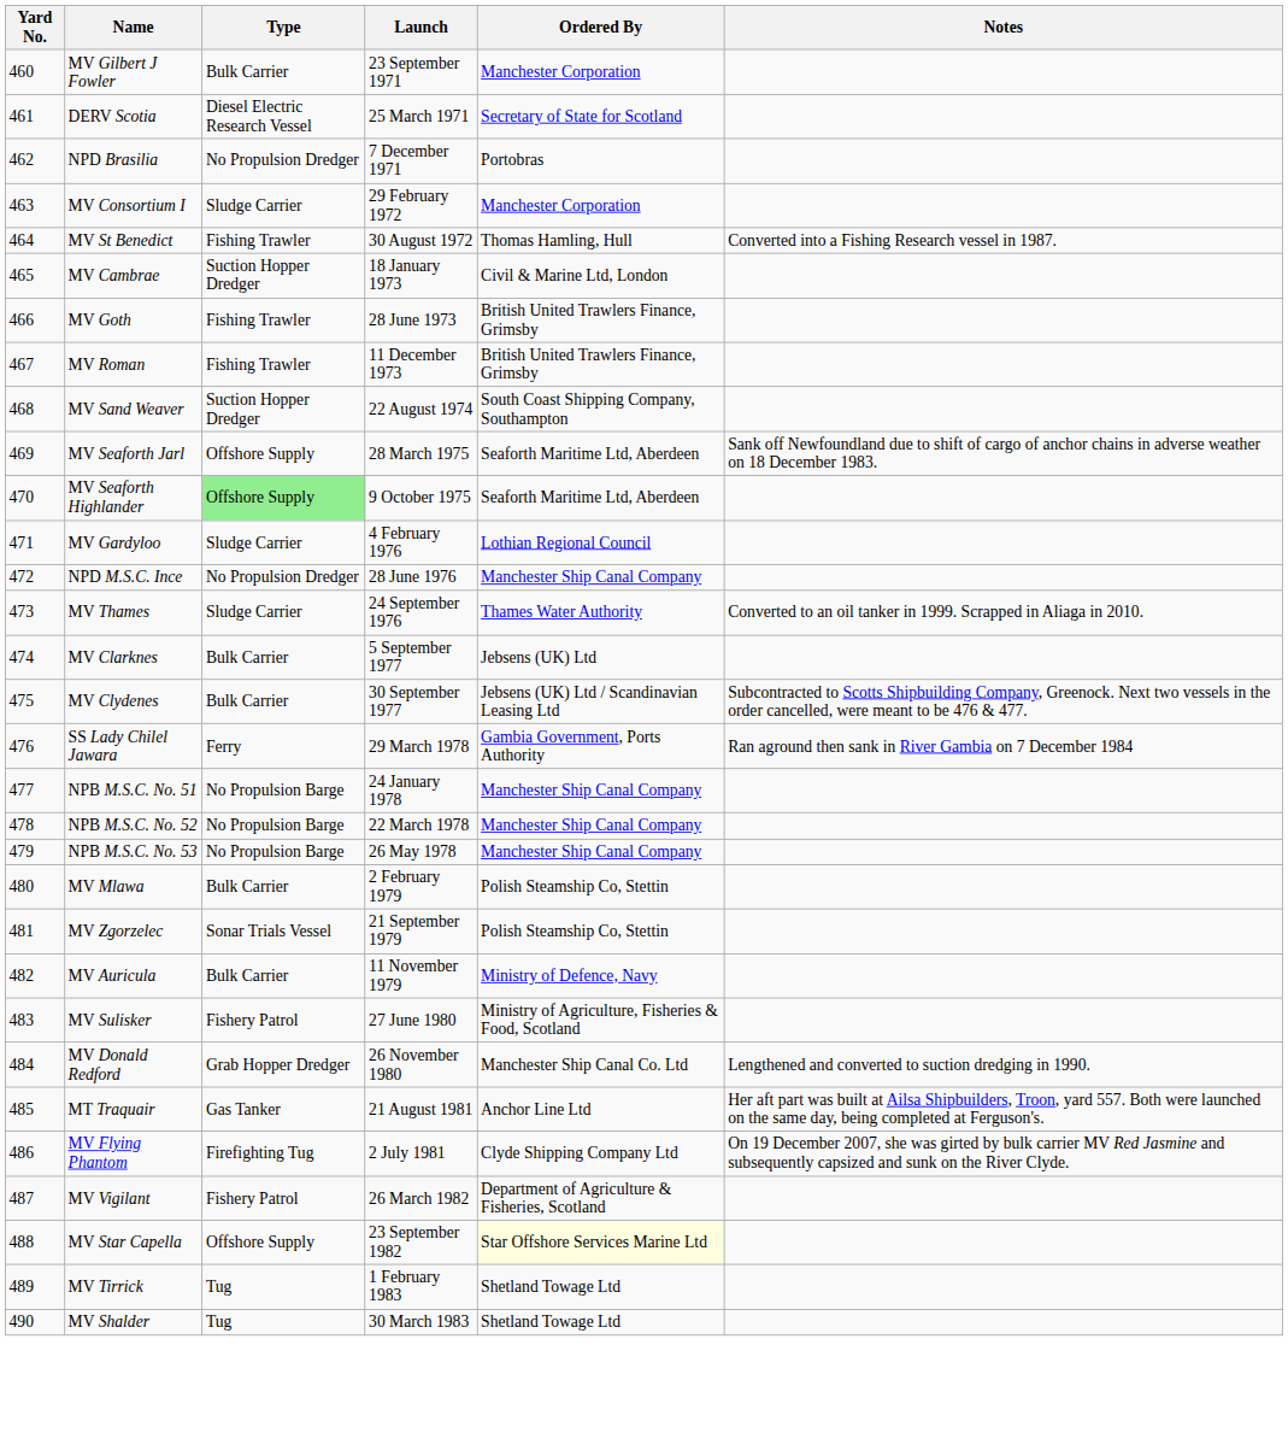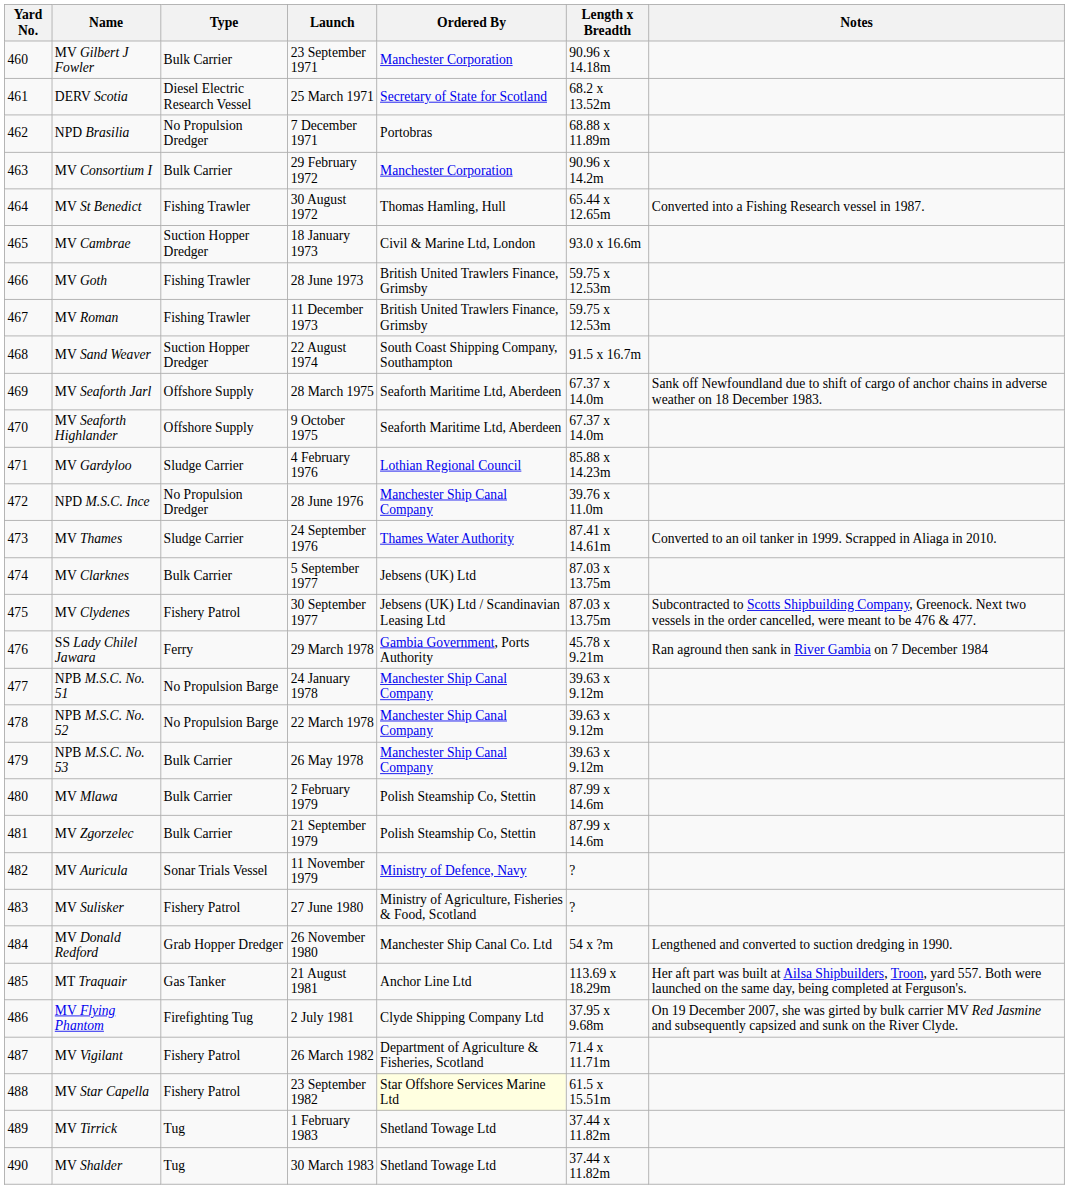 <table class="wikitable sortable">
 <tr>
 <th>Yard No.</th>
 <th>Name</th>
 <th>Type</th>
 <th>Launch</th>
 <th>Ordered By</th>
+<th>Length x Breadth</th>
 <th>Notes</th>
 </tr>
 <tr>
 <td>460</td>
 <td>MV <em>Gilbert J Fowler</em></td>
 <td>Bulk Carrier</td>
 <td>23 September 1971</td>
 <td><a href='#'>Manchester Corporation</a></td>
+<td>90.96 x 14.18m</td>
 <td></td>
 </tr>
 <tr>
 <td>461</td>
 <td>DERV <em>Scotia</em></td>
 <td>Diesel Electric Research Vessel</td>
 <td>25 March 1971</td>
 <td><a href='#'>Secretary of State for Scotland</a></td>
+<td>68.2 x 13.52m</td>
 <td></td>
 </tr>
 <tr>
 <td>462</td>
 <td>NPD <em>Brasilia</em></td>
 <td>No Propulsion Dredger</td>
 <td>7 December 1971</td>
 <td>Portobras</td>
+<td>68.88 x 11.89m</td>
 <td></td>
 </tr>
 <tr>
 <td>463</td>
 <td>MV <em>Consortium I</em></td>
-<td>Sludge Carrier</td>
+<td>Bulk Carrier</td>
 <td>29 February 1972</td>
 <td><a href='#'>Manchester Corporation</a></td>
+<td>90.96 x 14.2m</td>
 <td></td>
 </tr>
 <tr>
 <td>464</td>
 <td>MV <em>St Benedict</em></td>
 <td>Fishing Trawler</td>
 <td>30 August 1972</td>
 <td>Thomas Hamling, Hull</td>
+<td>65.44 x 12.65m</td>
 <td>Converted into a Fishing Research vessel in 1987.</td>
 </tr>
 <tr>
 <td>465</td>
 <td>MV <em>Cambrae</em></td>
 <td>Suction Hopper Dredger</td>
 <td>18 January 1973</td>
 <td>Civil & Marine Ltd, London</td>
+<td>93.0 x 16.6m</td>
 <td></td>
 </tr>
 <tr>
 <td>466</td>
 <td>MV <em>Goth</em></td>
 <td>Fishing Trawler</td>
 <td>28 June 1973</td>
 <td>British United Trawlers Finance, Grimsby</td>
+<td>59.75 x 12.53m</td>
 <td></td>
 </tr>
 <tr>
 <td>467</td>
 <td>MV <em>Roman</em></td>
 <td>Fishing Trawler</td>
 <td>11 December 1973</td>
 <td>British United Trawlers Finance, Grimsby</td>
+<td>59.75 x 12.53m</td>
 <td></td>
 </tr>
 <tr>
 <td>468</td>
 <td>MV <em>Sand Weaver</em></td>
 <td>Suction Hopper Dredger</td>
 <td>22 August 1974</td>
 <td>South Coast Shipping Company, Southampton</td>
+<td>91.5 x 16.7m</td>
 <td></td>
 </tr>
 <tr>
 <td>469</td>
 <td>MV <em>Seaforth Jarl</em></td>
 <td>Offshore Supply</td>
 <td>28 March 1975</td>
 <td>Seaforth Maritime Ltd, Aberdeen</td>
+<td>67.37 x 14.0m</td>
 <td>Sank off Newfoundland due to shift of cargo of anchor chains in adverse weather on 18 December 1983.</td>
 </tr>
 <tr>
 <td>470</td>
 <td>MV <em>Seaforth Highlander</em></td>
-<td style="background: lightgreen;">Offshore Supply</td>
+<td>Offshore Supply</td>
 <td>9 October 1975</td>
 <td>Seaforth Maritime Ltd, Aberdeen</td>
+<td>67.37 x 14.0m</td>
 <td></td>
 </tr>
 <tr>
 <td>471</td>
 <td>MV <em>Gardyloo</em></td>
 <td>Sludge Carrier</td>
 <td>4 February 1976</td>
 <td><a href='#'>Lothian Regional Council</a></td>
+<td>85.88 x 14.23m</td>
 <td></td>
 </tr>
 <tr>
 <td>472</td>
 <td>NPD <em>M.S.C. Ince</em></td>
 <td>No Propulsion Dredger</td>
 <td>28 June 1976</td>
 <td><a href='#'>Manchester Ship Canal Company</a></td>
+<td>39.76 x 11.0m</td>
 <td></td>
 </tr>
 <tr>
 <td>473</td>
 <td>MV <em>Thames</em></td>
 <td>Sludge Carrier</td>
 <td>24 September 1976</td>
 <td><a href='#'>Thames Water Authority</a></td>
+<td>87.41 x 14.61m</td>
 <td>Converted to an oil tanker in 1999. Scrapped in Aliaga in 2010.</td>
 </tr>
 <tr>
 <td>474</td>
 <td>MV <em>Clarknes</em></td>
 <td>Bulk Carrier</td>
 <td>5 September 1977</td>
 <td>Jebsens (UK) Ltd</td>
+<td>87.03 x 13.75m</td>
 <td></td>
 </tr>
 <tr>
 <td>475</td>
 <td>MV <em>Clydenes</em></td>
-<td>Bulk Carrier</td>
+<td>Fishery Patrol</td>
 <td>30 September 1977</td>
 <td>Jebsens (UK) Ltd / Scandinavian Leasing Ltd</td>
+<td>87.03 x 13.75m</td>
 <td>Subcontracted to <a href='#'>Scotts Shipbuilding Company</a>, Greenock. Next two vessels in the order cancelled, were meant to be 476 & 477.</td>
 </tr>
 <tr>
 <td>476</td>
 <td>SS <em>Lady Chilel Jawara</em></td>
 <td>Ferry</td>
 <td>29 March 1978</td>
 <td><a href='#'>Gambia Government</a>, Ports Authority</td>
+<td>45.78 x 9.21m</td>
 <td>Ran aground then sank in <a href='#'>River Gambia</a> on 7 December 1984</td>
 </tr>
 <tr>
 <td>477</td>
 <td>NPB <em>M.S.C. No. 51</em></td>
 <td>No Propulsion Barge</td>
 <td>24 January 1978</td>
 <td><a href='#'>Manchester Ship Canal Company</a></td>
+<td>39.63 x 9.12m</td>
 <td></td>
 </tr>
 <tr>
 <td>478</td>
 <td>NPB <em>M.S.C. No. 52</em></td>
 <td>No Propulsion Barge</td>
 <td>22 March 1978</td>
 <td><a href='#'>Manchester Ship Canal Company</a></td>
+<td>39.63 x 9.12m</td>
 <td></td>
 </tr>
 <tr>
 <td>479</td>
 <td>NPB <em>M.S.C. No. 53</em></td>
-<td>No Propulsion Barge</td>
+<td>Bulk Carrier</td>
 <td>26 May 1978</td>
 <td><a href='#'>Manchester Ship Canal Company</a></td>
+<td>39.63 x 9.12m</td>
 <td></td>
 </tr>
 <tr>
 <td>480</td>
 <td>MV <em>Mlawa</em></td>
 <td>Bulk Carrier</td>
 <td>2 February 1979</td>
 <td>Polish Steamship Co, Stettin</td>
+<td>87.99 x 14.6m</td>
 <td></td>
 </tr>
 <tr>
 <td>481</td>
 <td>MV <em>Zgorzelec</em></td>
-<td>Sonar Trials Vessel</td>
+<td>Bulk Carrier</td>
 <td>21 September 1979</td>
 <td>Polish Steamship Co, Stettin</td>
+<td>87.99 x 14.6m</td>
 <td></td>
 </tr>
 <tr>
 <td>482</td>
 <td>MV <em>Auricula</em></td>
-<td>Bulk Carrier</td>
+<td>Sonar Trials Vessel</td>
 <td>11 November 1979</td>
 <td><a href='#'>Ministry of Defence, Navy</a></td>
+<td>?</td>
 <td></td>
 </tr>
 <tr>
 <td>483</td>
 <td>MV <em>Sulisker</em></td>
 <td>Fishery Patrol</td>
 <td>27 June 1980</td>
 <td>Ministry of Agriculture, Fisheries & Food, Scotland</td>
+<td>?</td>
 <td></td>
 </tr>
 <tr>
 <td>484</td>
 <td>MV <em>Donald Redford</em></td>
 <td>Grab Hopper Dredger</td>
 <td>26 November 1980</td>
 <td>Manchester Ship Canal Co. Ltd</td>
+<td>54 x ?m</td>
 <td>Lengthened and converted to suction dredging in 1990.</td>
 </tr>
 <tr>
 <td>485</td>
 <td>MT <em>Traquair</em></td>
 <td>Gas Tanker</td>
 <td>21 August 1981</td>
 <td>Anchor Line Ltd</td>
+<td>113.69 x 18.29m</td>
 <td>Her aft part was built at <a href='#'>Ailsa Shipbuilders</a>, <a href='#'>Troon</a>, yard 557. Both were launched on the same day, being completed at Ferguson's.</td>
 </tr>
 <tr>
 <td>486</td>
 <td><a href='#'>MV <em>Flying Phantom</em></a></td>
 <td>Firefighting Tug</td>
 <td>2 July 1981</td>
 <td>Clyde Shipping Company Ltd</td>
+<td>37.95 x 9.68m</td>
 <td>On 19 December 2007, she was girted by bulk carrier MV <em>Red Jasmine</em> and subsequently capsized and sunk on the River Clyde.</td>
 </tr>
 <tr>
 <td>487</td>
 <td>MV <em>Vigilant</em></td>
 <td>Fishery Patrol</td>
 <td>26 March 1982</td>
 <td>Department of Agriculture & Fisheries, Scotland</td>
+<td>71.4 x 11.71m</td>
 <td></td>
 </tr>
 <tr>
 <td>488</td>
 <td>MV <em>Star Capella</em></td>
-<td>Offshore Supply</td>
+<td>Fishery Patrol</td>
 <td>23 September 1982</td>
 <td style="background: lightyellow;">Star Offshore Services Marine Ltd</td>
+<td>61.5 x 15.51m</td>
 <td></td>
 </tr>
 <tr>
 <td>489</td>
 <td>MV <em>Tirrick</em></td>
 <td>Tug</td>
 <td>1 February 1983</td>
 <td>Shetland Towage Ltd</td>
+<td>37.44 x 11.82m</td>
 <td></td>
 </tr>
 <tr>
 <td>490</td>
 <td>MV <em>Shalder</em></td>
 <td>Tug</td>
 <td>30 March 1983</td>
 <td>Shetland Towage Ltd</td>
+<td>37.44 x 11.82m</td>
 <td></td>
 </tr>
 </table>
